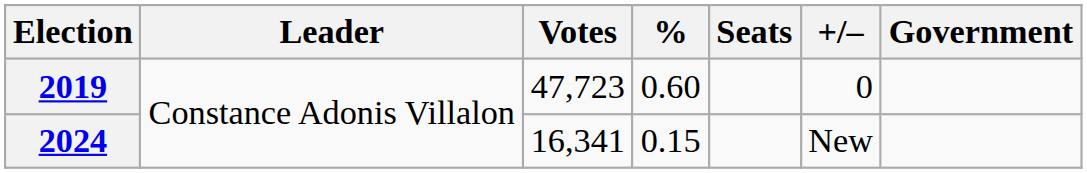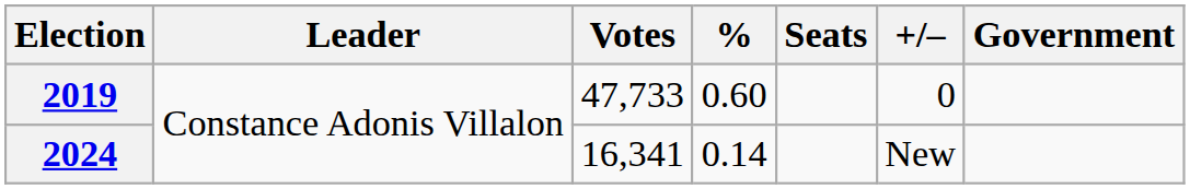 <table class="wikitable" style="text-align:right;">
 <tr>
 <th>Election</th>
 <th>Leader</th>
 <th>Votes</th>
 <th>%</th>
 <th>Seats</th>
 <th>+/–</th>
 <th>Government</th>
 </tr>
 <tr>
 <th><a href='#'>2019</a></th>
 <td rowspan=2>Constance Adonis Villalon</td>
-<td>47,723</td>
+<td>47,733</td>
 <td>0.60</td>
 <td></td>
 <td> 0</td>
 <td></td>
 </tr>
 <tr>
 <th><a href='#'>2024</a></th>
 <td>16,341</td>
-<td>0.15</td>
+<td>0.14</td>
 <td></td>
 <td>New</td>
 <td></td>
 </tr>
 </table>
